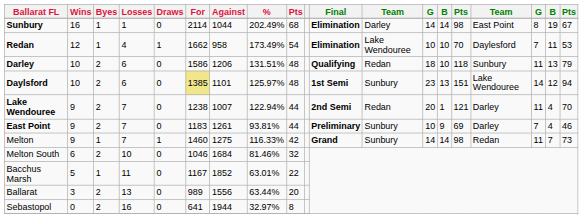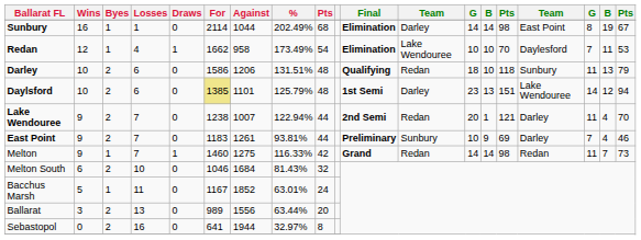 <table style="font-size: 85%; text-align: left;" class="wikitable">
 <tr>
 <th style="color:crimson">Ballarat FL</th>
 <th style="color:crimson">Wins</th>
 <th style="color:crimson">Byes</th>
 <th style="color:crimson">Losses</th>
 <th style="color:crimson">Draws</th>
 <th style="color:crimson">For</th>
 <th style="color:crimson">Against</th>
 <th style="color:crimson">%</th>
 <th style="color:crimson">Pts</th>
 <th></th>
 <th style="color:green">Final</th>
 <th style="color:green">Team</th>
 <th style="color:green">G</th>
 <th style="color:green">B</th>
 <th style="color:green">Pts</th>
 <th style="color:green">Team</th>
 <th style="color:green">G</th>
 <th style="color:green">B</th>
 <th style="color:green">Pts</th>
 </tr>
 <tr>
 </tr>
 <tr>
 </tr>
 <tr>
 <td><strong>	Sunbury	</strong></td>
 <td>16</td>
 <td>1</td>
 <td>1</td>
 <td>0</td>
 <td>2114</td>
 <td>1044</td>
 <td>202.49%</td>
 <td>68</td>
 <td></td>
 <td><strong>Elimination</strong></td>
 <td>Darley</td>
 <td>14</td>
 <td>14</td>
 <td>98</td>
 <td>East Point</td>
 <td>8</td>
 <td>19</td>
 <td>67</td>
 </tr>
 <tr>
 <td><strong>	Redan	</strong></td>
 <td>12</td>
 <td>1</td>
 <td>4</td>
 <td>1</td>
 <td>1662</td>
 <td>958</td>
 <td>173.49%</td>
 <td>54</td>
 <td></td>
 <td><strong>Elimination</strong></td>
 <td>Lake Wendouree</td>
 <td>10</td>
 <td>10</td>
 <td>70</td>
 <td>Daylesford</td>
 <td>7</td>
 <td>11</td>
 <td>53</td>
 </tr>
 <tr>
 <td><strong>	Darley	</strong></td>
 <td>10</td>
 <td>2</td>
 <td>6</td>
 <td>0</td>
 <td>1586</td>
 <td>1206</td>
 <td>131.51%</td>
 <td>48</td>
 <td></td>
 <td><strong>Qualifying</strong></td>
 <td>Redan</td>
 <td>18</td>
 <td>10</td>
 <td>118</td>
 <td>Sunbury</td>
 <td>11</td>
 <td>13</td>
 <td>79</td>
 </tr>
 <tr>
 <td><strong>	Daylsford	</strong></td>
 <td>10</td>
 <td>2</td>
 <td>6</td>
 <td>0</td>
 <td style="background: khaki;">1385</td>
 <td>1101</td>
-<td>125.97%</td>
+<td>125.79%</td>
 <td>48</td>
 <td></td>
 <td><strong>1st Semi</strong></td>
-<td>Sunbury</td>
+<td>Darley</td>
 <td>23</td>
 <td>13</td>
 <td>151</td>
 <td>Lake Wendouree</td>
 <td>14</td>
 <td>12</td>
 <td>94</td>
 </tr>
 <tr>
 <td><strong>	Lake Wendouree	</strong></td>
 <td>9</td>
 <td>2</td>
 <td>7</td>
 <td>0</td>
 <td>1238</td>
 <td>1007</td>
 <td>122.94%</td>
 <td>44</td>
 <td></td>
 <td><strong>2nd Semi</strong></td>
 <td>Redan</td>
 <td>20</td>
 <td>1</td>
 <td>121</td>
 <td>Darley</td>
 <td>11</td>
 <td>4</td>
 <td>70</td>
 </tr>
 <tr>
 <td><strong>	East Point	</strong></td>
 <td>9</td>
 <td>2</td>
 <td>7</td>
 <td>0</td>
 <td>1183</td>
 <td>1261</td>
 <td>93.81%</td>
 <td>44</td>
 <td></td>
 <td><strong>Preliminary</strong></td>
 <td>Sunbury</td>
 <td>10</td>
 <td>9</td>
 <td>69</td>
 <td>Darley</td>
 <td>7</td>
 <td>4</td>
 <td>46</td>
 </tr>
 <tr>
 <td>Melton</td>
 <td>9</td>
 <td>1</td>
 <td>7</td>
 <td>1</td>
 <td>1460</td>
 <td>1275</td>
 <td>116.33%</td>
 <td>42</td>
 <td></td>
 <td><strong>Grand</strong></td>
-<td>Sunbury</td>
+<td>Redan</td>
 <td>14</td>
 <td>14</td>
 <td>98</td>
 <td>Redan</td>
 <td>11</td>
 <td>7</td>
 <td>73</td>
 </tr>
 <tr>
 <td>Melton South</td>
 <td>6</td>
 <td>2</td>
 <td>10</td>
 <td>0</td>
 <td>1046</td>
 <td>1684</td>
-<td>81.46%</td>
+<td>81.43%</td>
 <td>32</td>
 <td></td>
 </tr>
 <tr>
 <td>Bacchus Marsh</td>
 <td>5</td>
 <td>1</td>
 <td>11</td>
 <td>0</td>
 <td>1167</td>
 <td>1852</td>
 <td>63.01%</td>
-<td>22</td>
+<td>24</td>
 <td></td>
 </tr>
 <tr>
 <td>Ballarat</td>
 <td>3</td>
 <td>2</td>
 <td>13</td>
 <td>0</td>
 <td>989</td>
 <td>1556</td>
 <td>63.44%</td>
 <td>20</td>
 <td></td>
 </tr>
 <tr>
 <td>Sebastopol</td>
 <td>0</td>
 <td>2</td>
 <td>16</td>
 <td>0</td>
 <td>641</td>
 <td>1944</td>
 <td>32.97%</td>
 <td>8</td>
 <td></td>
 </tr>
 <tr>
 </tr>
 </table>
